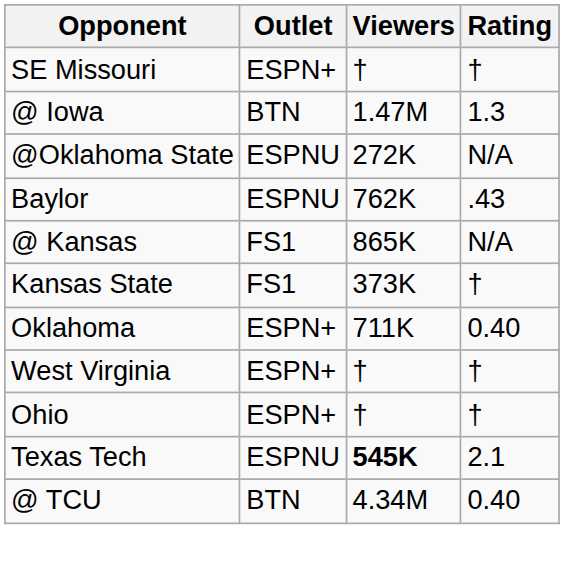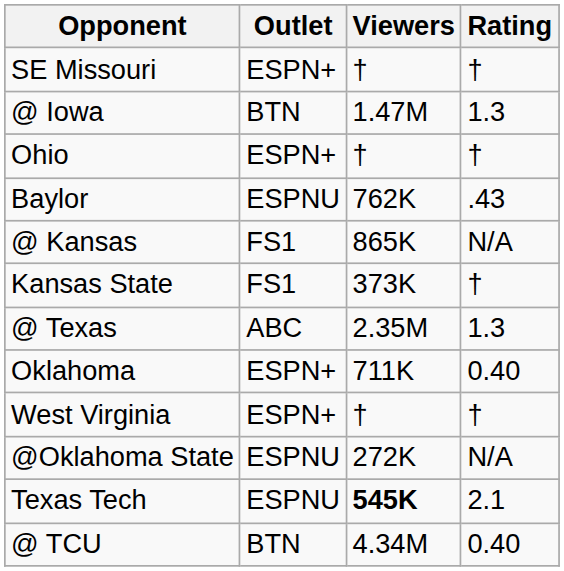 <table class="wikitable">
 <tr>
 <th>Opponent</th>
 <th>Outlet</th>
 <th>Viewers</th>
 <th>Rating</th>
 </tr>
 <tr>
 <td>SE Missouri</td>
 <td>ESPN+</td>
 <td>†</td>
 <td>†</td>
 </tr>
 <tr>
 <td>@ Iowa</td>
 <td>BTN</td>
 <td>1.47M</td>
 <td>1.3</td>
 </tr>
 <tr>
-<td>@Oklahoma State</td>
-<td>ESPNU</td>
-<td>272K</td>
-<td>N/A</td>
+<td>Ohio</td>
+<td>ESPN+</td>
+<td>†</td>
+<td>†</td>
 </tr>
 <tr>
 <td>Baylor</td>
 <td>ESPNU</td>
 <td>762K</td>
 <td>.43</td>
 </tr>
 <tr>
 <td>@ Kansas</td>
 <td>FS1</td>
 <td>865K</td>
 <td>N/A</td>
 </tr>
 <tr>
 <td>Kansas State</td>
 <td>FS1</td>
 <td>373K</td>
 <td>†</td>
 </tr>
 <tr>
+<td>@ Texas</td>
+<td>ABC</td>
+<td>2.35M</td>
+<td>1.3</td>
+</tr>
+<tr>
 <td>Oklahoma</td>
 <td>ESPN+</td>
 <td>711K</td>
 <td>0.40</td>
 </tr>
 <tr>
 <td>West Virginia</td>
 <td>ESPN+</td>
 <td>†</td>
 <td>†</td>
 </tr>
 <tr>
-<td>Ohio</td>
-<td>ESPN+</td>
-<td>†</td>
-<td>†</td>
+<td>@Oklahoma State</td>
+<td>ESPNU</td>
+<td>272K</td>
+<td>N/A</td>
 </tr>
 <tr>
 <td>Texas Tech</td>
 <td>ESPNU</td>
 <td><strong>545K</strong></td>
 <td>2.1</td>
 </tr>
 <tr>
 <td>@ TCU</td>
 <td>BTN</td>
 <td>4.34M</td>
 <td>0.40</td>
 </tr>
 </table>
